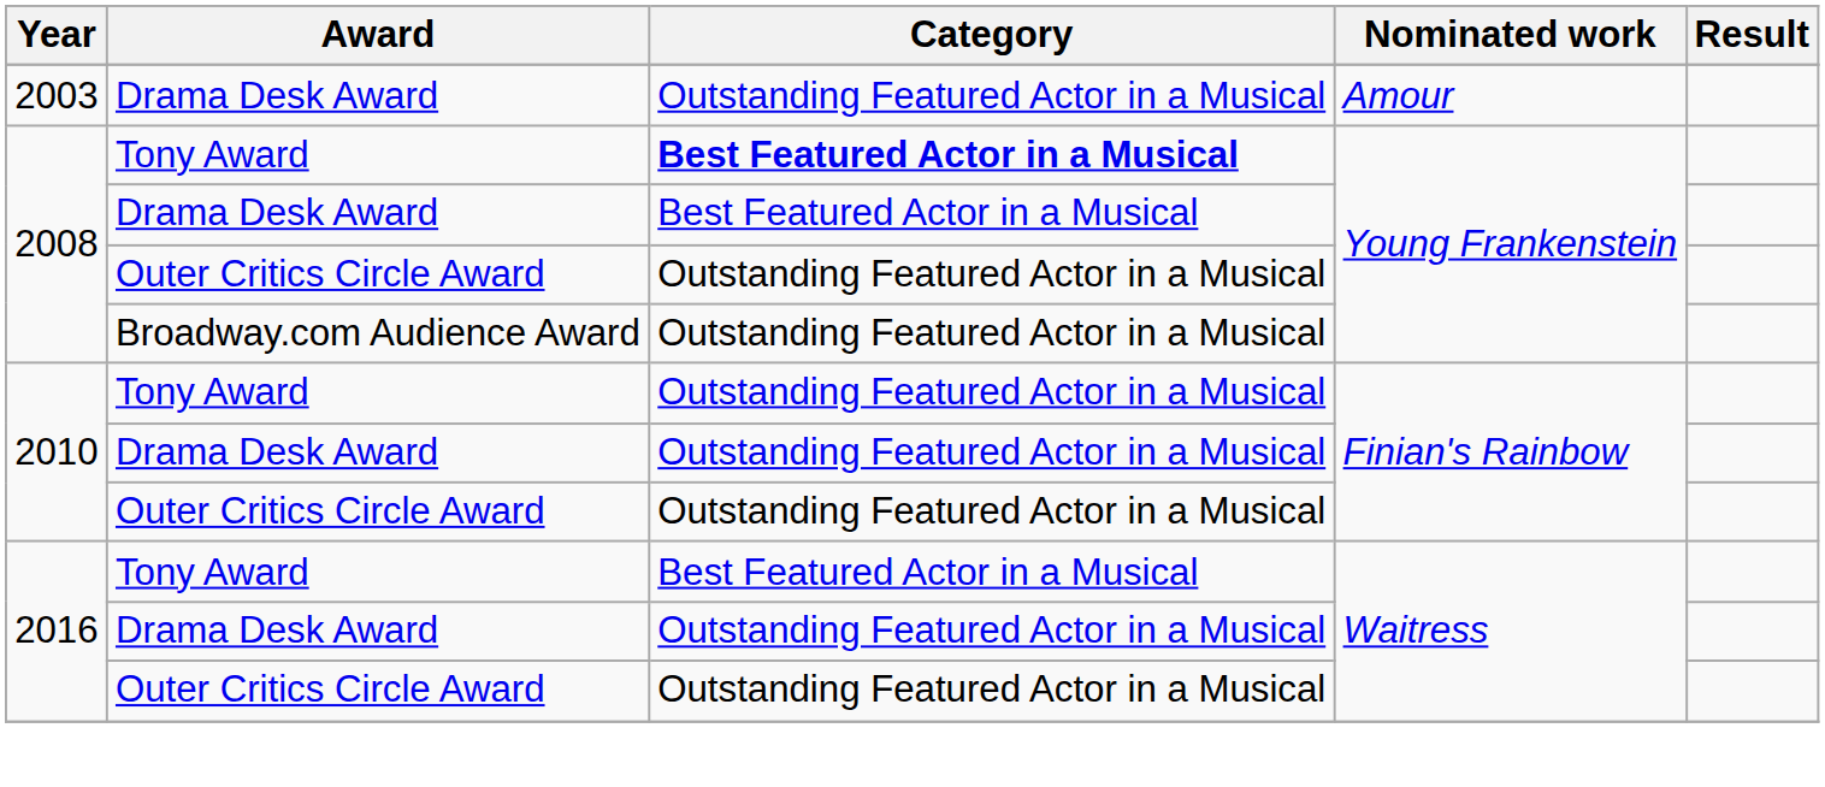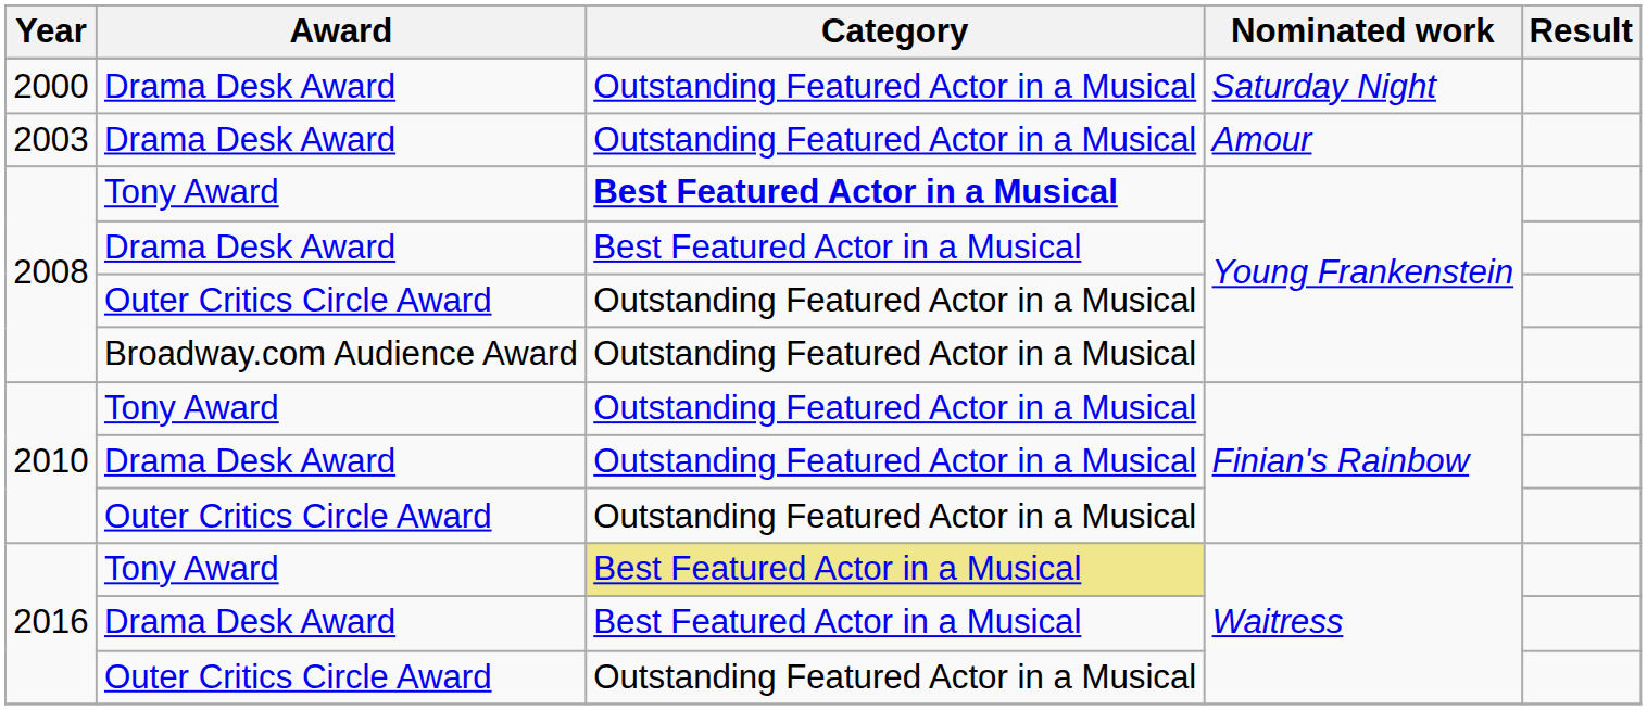 <table class="wikitable">
 <tr>
 <th>Year</th>
 <th>Award</th>
 <th>Category</th>
 <th>Nominated work</th>
 <th>Result</th>
 </tr>
 <tr>
+</tr>
+<tr>
+<td>2000</td>
+<td><a href='#'>Drama Desk Award</a></td>
+<td><a href='#'>Outstanding Featured Actor in a Musical</a></td>
+<td><em><a href='#'>Saturday Night</a></em></td>
+<td></td>
 </tr>
 <tr>
 <td>2003</td>
 <td><a href='#'>Drama Desk Award</a></td>
 <td><a href='#'>Outstanding Featured Actor in a Musical</a></td>
 <td><em><a href='#'>Amour</a></em></td>
 <td></td>
 </tr>
 <tr>
 <td rowspan="4">2008</td>
 <td><a href='#'>Tony Award</a></td>
 <td><strong><a href='#'>Best Featured Actor in a Musical</a></strong></td>
 <td rowspan="4"><em><a href='#'>Young Frankenstein</a></em></td>
 <td></td>
 </tr>
 <tr>
 <td><a href='#'>Drama Desk Award</a></td>
 <td><a href='#'>Best Featured Actor in a Musical</a></td>
 <td></td>
 </tr>
 <tr>
 <td><a href='#'>Outer Critics Circle Award</a></td>
 <td>Outstanding Featured Actor in a Musical</td>
 <td></td>
 </tr>
 <tr>
 <td>Broadway.com Audience Award</td>
 <td>Outstanding Featured Actor in a Musical</td>
 <td></td>
 </tr>
 <tr>
 <td rowspan="3">2010</td>
 <td><a href='#'>Tony Award</a></td>
 <td><a href='#'>Outstanding Featured Actor in a Musical</a></td>
 <td rowspan="3"><em><a href='#'>Finian's Rainbow</a></em></td>
 <td></td>
 </tr>
 <tr>
 <td><a href='#'>Drama Desk Award</a></td>
 <td><a href='#'>Outstanding Featured Actor in a Musical</a></td>
 <td></td>
 </tr>
 <tr>
 <td><a href='#'>Outer Critics Circle Award</a></td>
 <td>Outstanding Featured Actor in a Musical</td>
 <td></td>
 </tr>
 <tr>
 <td rowspan="3">2016</td>
 <td><a href='#'>Tony Award</a></td>
-<td><a href='#'>Best Featured Actor in a Musical</a></td>
+<td style="background: khaki;"><a href='#'>Best Featured Actor in a Musical</a></td>
 <td rowspan="3"><em><a href='#'>Waitress</a></em></td>
 <td></td>
 </tr>
 <tr>
 <td><a href='#'>Drama Desk Award</a></td>
-<td><a href='#'>Outstanding Featured Actor in a Musical</a></td>
+<td><a href='#'>Best Featured Actor in a Musical</a></td>
 <td></td>
 </tr>
 <tr>
 <td><a href='#'>Outer Critics Circle Award</a></td>
 <td>Outstanding Featured Actor in a Musical</td>
 <td></td>
 </tr>
 <tr>
 </tr>
 </table>
